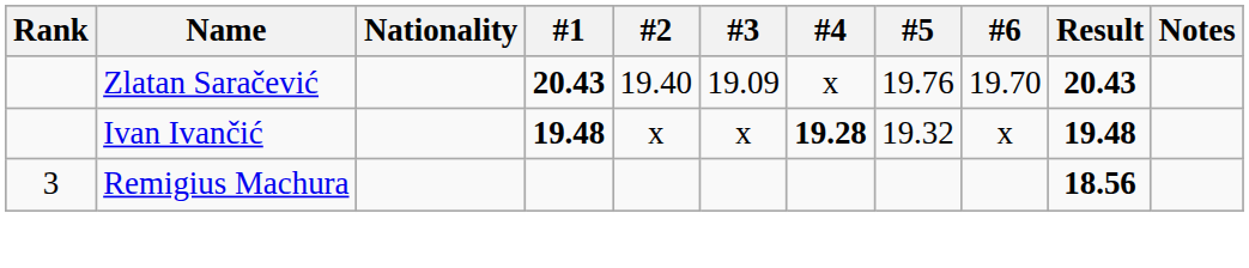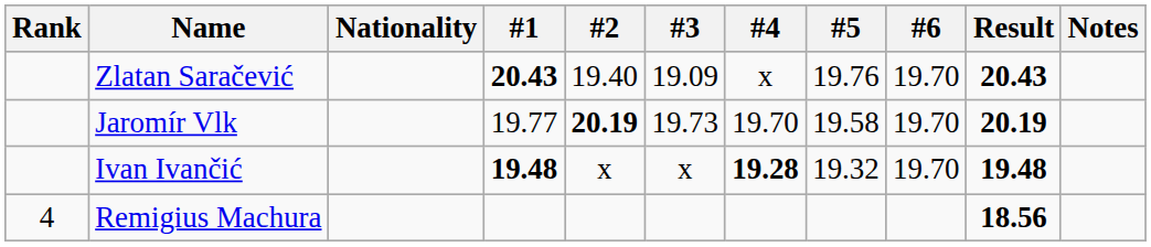 <table class="wikitable sortable" style="text-align:center">
 <tr>
 <th>Rank</th>
 <th>Name</th>
 <th>Nationality</th>
 <th>#1</th>
 <th>#2</th>
 <th>#3</th>
 <th>#4</th>
 <th>#5</th>
 <th>#6</th>
 <th>Result</th>
 <th>Notes</th>
 </tr>
 <tr>
 <td></td>
 <td align="left"><a href='#'>Zlatan Saračević</a></td>
 <td align=left></td>
 <td><strong>20.43</strong></td>
 <td>19.40</td>
 <td>19.09</td>
 <td>x</td>
 <td>19.76</td>
 <td>19.70</td>
 <td><strong>20.43</strong></td>
 <td></td>
 </tr>
 <tr>
 <td></td>
+<td align="left"><a href='#'>Jaromír Vlk</a></td>
+<td align=left></td>
+<td>19.77</td>
+<td><strong>20.19</strong></td>
+<td>19.73</td>
+<td>19.70</td>
+<td>19.58</td>
+<td>19.70</td>
+<td><strong>20.19</strong></td>
+<td></td>
+</tr>
+<tr>
+<td></td>
 <td align="left"><a href='#'>Ivan Ivančić</a></td>
 <td align=left></td>
 <td><strong>19.48</strong></td>
 <td>x</td>
 <td>x</td>
 <td><strong>19.28</strong></td>
 <td>19.32</td>
-<td>x</td>
+<td>19.70</td>
 <td><strong>19.48</strong></td>
 <td></td>
 </tr>
 <tr>
-<td>3</td>
+<td>4</td>
 <td align="left"><a href='#'>Remigius Machura</a></td>
 <td align=left></td>
 <td></td>
 <td></td>
 <td></td>
 <td></td>
 <td></td>
 <td></td>
 <td><strong>18.56</strong></td>
 <td></td>
 </tr>
 </table>
